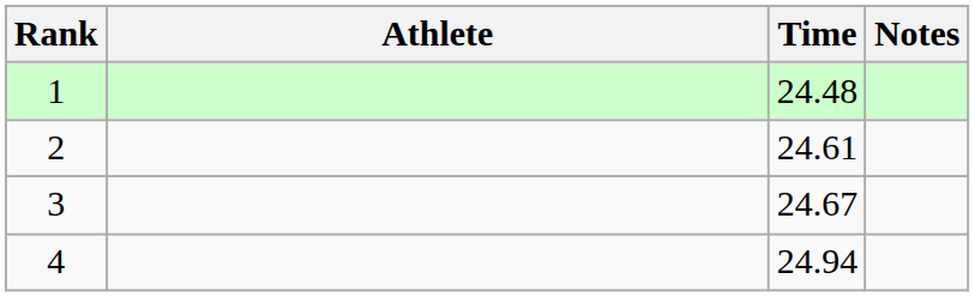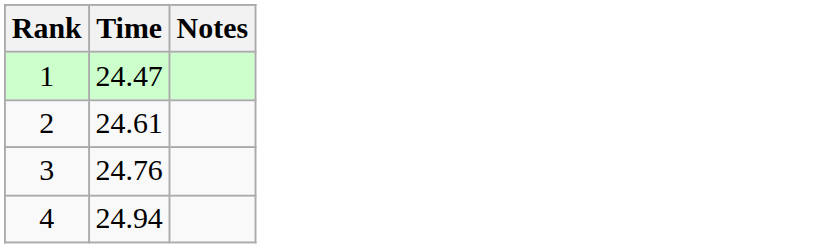 <table class="wikitable" style="text-align:center">
 <tr>
 <th>Rank</th>
-<th Style="width:18em">Athlete</th>
 <th>Time</th>
 <th>Notes</th>
 </tr>
 <tr style="background:#cfc">
 <td>1</td>
-<td style="text-align:left"></td>
-<td>24.48</td>
+<td>24.47</td>
 <td></td>
 </tr>
 <tr>
 <td>2</td>
-<td style="text-align:left"></td>
 <td>24.61</td>
 <td></td>
 </tr>
 <tr>
 <td>3</td>
-<td style="text-align:left"></td>
-<td>24.67</td>
+<td>24.76</td>
 <td></td>
 </tr>
 <tr>
 <td>4</td>
-<td style="text-align:left"></td>
 <td>24.94</td>
 <td></td>
 </tr>
 </table>
